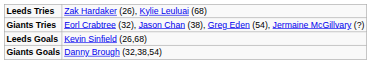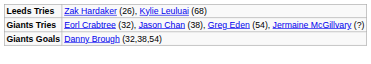 <table class="wikitable" style="font-size:85%;">
 <tr>
 <td><strong>Leeds Tries</strong></td>
 <td><a href='#'>Zak Hardaker</a> (26), <a href='#'>Kylie Leuluai</a> (68)</td>
 </tr>
 <tr>
 <td><strong>Giants Tries</strong></td>
 <td><a href='#'>Eorl Crabtree</a> (32), <a href='#'>Jason Chan</a> (38), <a href='#'>Greg Eden</a> (54), <a href='#'>Jermaine McGillvary</a> (?)</td>
 </tr>
 <tr>
-<td><strong>Leeds Goals</strong></td>
-<td><a href='#'>Kevin Sinfield</a> (26,68)</td>
-</tr>
-<tr>
 <td><strong>Giants Goals</strong></td>
 <td><a href='#'>Danny Brough</a> (32,38,54)</td>
 </tr>
 </table>
